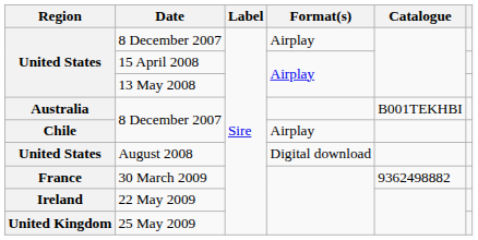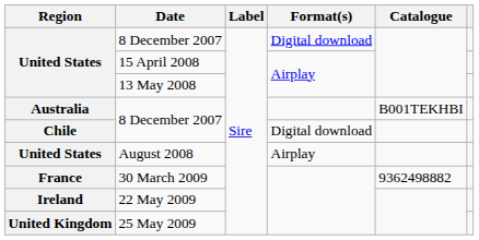 <table class="wikitable plainrowheaders">
 <tr>
 <th>Region</th>
 <th>Date</th>
 <th>Label</th>
 <th>Format(s)</th>
 <th>Catalogue</th>
 <th></th>
 </tr>
 <tr>
 <th scope="row" rowspan="3">United States</th>
 <td>8 December 2007</td>
 <td rowspan="9"><a href='#'>Sire</a></td>
-<td>Airplay</td>
+<td><a href='#'>Digital download</a></td>
 <td rowspan="3"></td>
 <td></td>
 </tr>
 <tr>
 <td>15 April 2008</td>
 <td rowspan="2"><a href='#'>Airplay</a></td>
 <td></td>
 </tr>
 <tr>
 <td>13 May 2008</td>
 <td></td>
 </tr>
 <tr>
 <th scope="row">Australia</th>
 <td rowspan="2">8 December 2007</td>
 <td></td>
 <td>B001TEKHBI</td>
 <td></td>
 </tr>
 <tr>
 <th scope="row">Chile</th>
-<td>Airplay</td>
+<td>Digital download</td>
 <td></td>
 <td></td>
 </tr>
 <tr>
 <th scope="row">United States</th>
 <td>August 2008</td>
-<td>Digital download</td>
+<td>Airplay</td>
 <td></td>
 <td></td>
 </tr>
 <tr>
 <th scope="row">France</th>
 <td>30 March 2009</td>
 <td rowspan="3"></td>
 <td>9362498882</td>
 <td></td>
 </tr>
 <tr>
 <th scope="row">Ireland</th>
 <td>22 May 2009</td>
 <td rowspan="2"></td>
 <td></td>
 </tr>
 <tr>
 <th scope="row">United Kingdom</th>
 <td>25 May 2009</td>
 <td></td>
 </tr>
 </table>
